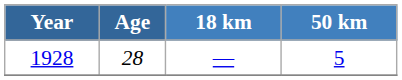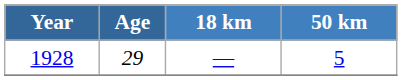 <table class="wikitable" style="font-size:95%; text-align:center; border:grey solid 1px; border-collapse:collapse; background:#ffffff;">
 <tr>
 <th style="background-color:#369; color:white; width:60px;"> Year </th>
 <th style="background-color:#369; color:white; width:40px;"> Age </th>
 <th style="background-color:#4180be; color:white; width:75px;"> 18 km </th>
 <th style="background-color:#4180be; color:white; width:75px;"> 50 km </th>
 </tr>
 <tr>
 <td><a href='#'>1928</a></td>
-<td><em>28</em></td>
+<td><em>29</em></td>
 <td><a href='#'>—</a></td>
 <td><a href='#'>5</a></td>
 </tr>
 <tr>
 </tr>
 </table>
